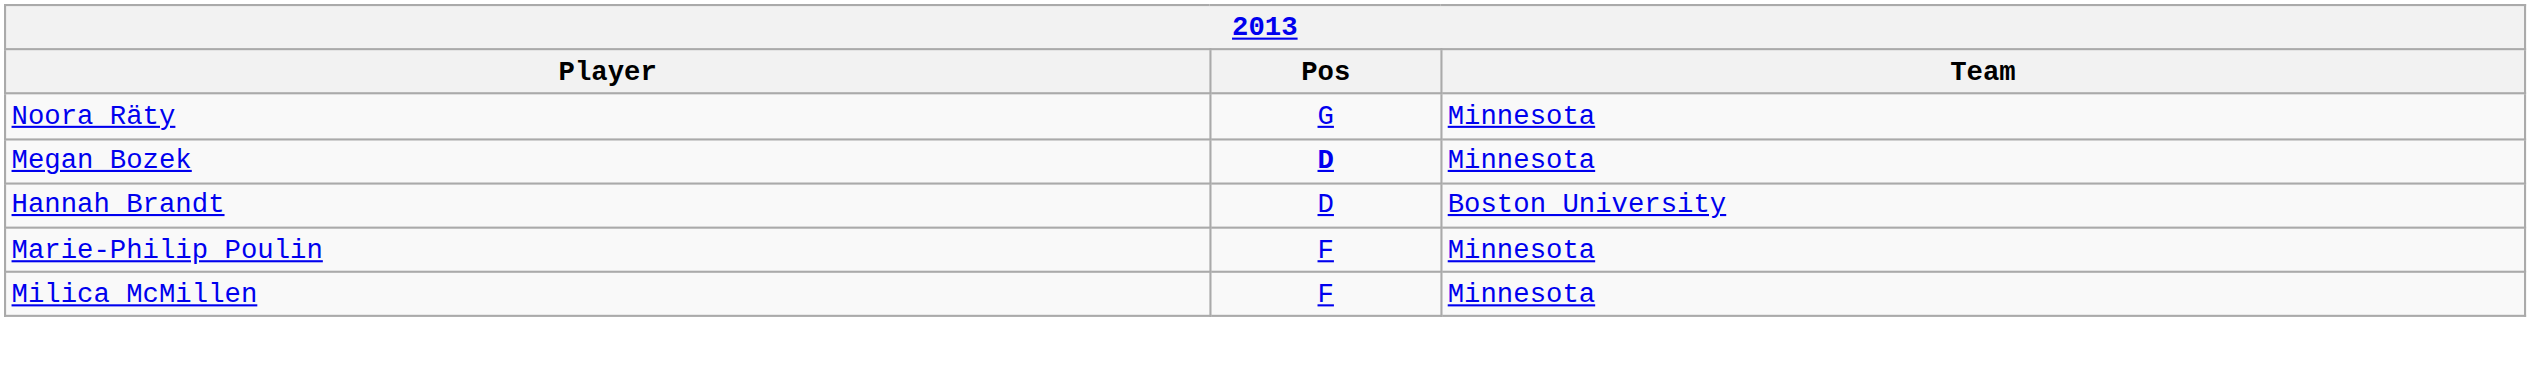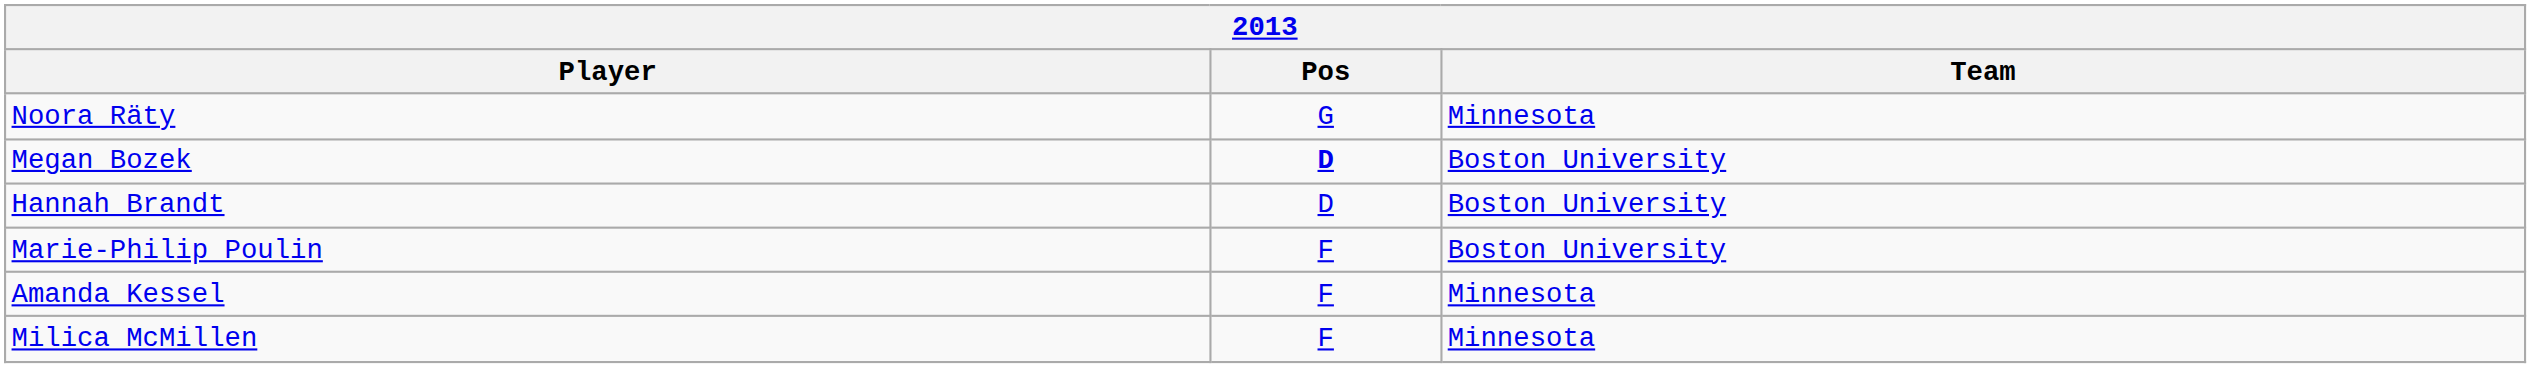 <table class="wikitable" width=95%>
 <tr>
 <th colspan=3><a href='#'>2013</a></th>
 </tr>
 <tr>
 <th>Player</th>
 <th>Pos</th>
 <th>Team</th>
 </tr>
 <tr>
 <td><a href='#'>Noora Räty</a></td>
 <td style="text-align:center;"><a href='#'>G</a></td>
 <td><a href='#'>Minnesota</a></td>
 </tr>
 <tr>
 <td><a href='#'>Megan Bozek</a></td>
 <td style="text-align:center;"><strong><a href='#'>D</a></strong></td>
-<td><a href='#'>Minnesota</a></td>
+<td><a href='#'>Boston University</a></td>
 </tr>
 <tr>
 <td><a href='#'>Hannah Brandt</a></td>
 <td style="text-align:center;"><a href='#'>D</a></td>
 <td><a href='#'>Boston University</a></td>
 </tr>
 <tr>
 <td><a href='#'>Marie-Philip Poulin</a></td>
 <td style="text-align:center;"><a href='#'>F</a></td>
+<td><a href='#'>Boston University</a></td>
+</tr>
+<tr>
+<td><a href='#'>Amanda Kessel</a></td>
+<td style="text-align:center;"><a href='#'>F</a></td>
 <td><a href='#'>Minnesota</a></td>
 </tr>
 <tr>
 <td><a href='#'>Milica McMillen</a></td>
 <td style="text-align:center;"><a href='#'>F</a></td>
 <td><a href='#'>Minnesota</a></td>
 </tr>
 </table>
